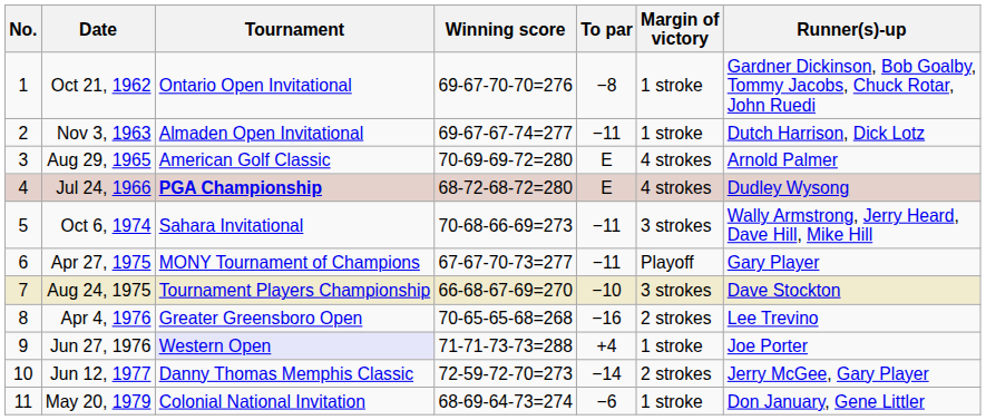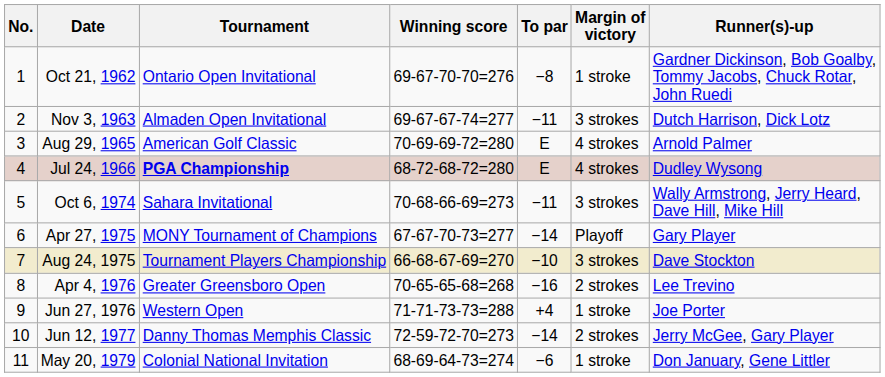 <table class="wikitable" style="font-size:95%;">
 <tr>
 <th>No.</th>
 <th>Date</th>
 <th>Tournament</th>
 <th>Winning score</th>
 <th>To par</th>
 <th>Margin of<br>victory</th>
 <th>Runner(s)-up</th>
 </tr>
 <tr>
 <td align=center>1</td>
 <td align=right>Oct 21, <a href='#'>1962</a></td>
 <td><a href='#'>Ontario Open Invitational</a></td>
 <td align=right>69-67-70-70=276</td>
 <td align=center>−8</td>
 <td>1 stroke</td>
 <td> <a href='#'>Gardner Dickinson</a>,  <a href='#'>Bob Goalby</a>,<br> <a href='#'>Tommy Jacobs</a>,  <a href='#'>Chuck Rotar</a>,<br> <a href='#'>John Ruedi</a></td>
 </tr>
 <tr>
 <td align=center>2</td>
 <td align=right>Nov 3, <a href='#'>1963</a></td>
 <td><a href='#'>Almaden Open Invitational</a></td>
 <td align=right>69-67-67-74=277</td>
 <td align=center>−11</td>
-<td>1 stroke</td>
+<td>3 strokes</td>
 <td> <a href='#'>Dutch Harrison</a>,  <a href='#'>Dick Lotz</a></td>
 </tr>
 <tr>
 <td align=center>3</td>
 <td align=right>Aug 29, <a href='#'>1965</a></td>
 <td><a href='#'>American Golf Classic</a></td>
 <td align=right>70-69-69-72=280</td>
 <td align=center>E</td>
 <td>4 strokes</td>
 <td> <a href='#'>Arnold Palmer</a></td>
 </tr>
 <tr style="background:#e5d1cb;">
 <td align=center>4</td>
 <td align=right>Jul 24, <a href='#'>1966</a></td>
 <td><strong><a href='#'>PGA Championship</a></strong></td>
 <td align=right>68-72-68-72=280</td>
 <td align=center>E</td>
 <td>4 strokes</td>
 <td> <a href='#'>Dudley Wysong</a></td>
 </tr>
 <tr>
 <td align=center>5</td>
 <td align=right>Oct 6, <a href='#'>1974</a></td>
 <td><a href='#'>Sahara Invitational</a></td>
 <td align=right>70-68-66-69=273</td>
 <td align=center>−11</td>
 <td>3 strokes</td>
 <td> <a href='#'>Wally Armstrong</a>,  <a href='#'>Jerry Heard</a>,<br> <a href='#'>Dave Hill</a>,  <a href='#'>Mike Hill</a></td>
 </tr>
 <tr>
 <td align=center>6</td>
 <td align=right>Apr 27, <a href='#'>1975</a></td>
 <td><a href='#'>MONY Tournament of Champions</a></td>
 <td align=right>67-67-70-73=277</td>
-<td align=center>−11</td>
+<td align=center>−14</td>
 <td>Playoff</td>
 <td> <a href='#'>Gary Player</a></td>
 </tr>
 <tr style="background:#f2ecce;">
 <td align=center>7</td>
 <td align=right>Aug 24, 1975</td>
 <td><a href='#'>Tournament Players Championship</a></td>
 <td align=right>66-68-67-69=270</td>
 <td align=center>−10</td>
 <td>3 strokes</td>
 <td> <a href='#'>Dave Stockton</a></td>
 </tr>
 <tr>
 <td align=center>8</td>
 <td align=right>Apr 4, <a href='#'>1976</a></td>
 <td><a href='#'>Greater Greensboro Open</a></td>
 <td align=right>70-65-65-68=268</td>
 <td align=center>−16</td>
 <td>2 strokes</td>
 <td> <a href='#'>Lee Trevino</a></td>
 </tr>
 <tr>
 <td align=center>9</td>
 <td align=right>Jun 27, 1976</td>
-<td style="background: lavender;"><a href='#'>Western Open</a></td>
+<td><a href='#'>Western Open</a></td>
 <td align=right>71-71-73-73=288</td>
 <td align=center>+4</td>
 <td>1 stroke</td>
 <td> <a href='#'>Joe Porter</a></td>
 </tr>
 <tr>
 <td align=center>10</td>
 <td align=right>Jun 12, <a href='#'>1977</a></td>
 <td><a href='#'>Danny Thomas Memphis Classic</a></td>
 <td align=right>72-59-72-70=273</td>
 <td align=center>−14</td>
 <td>2 strokes</td>
 <td> <a href='#'>Jerry McGee</a>,  <a href='#'>Gary Player</a></td>
 </tr>
 <tr>
 <td align=center>11</td>
 <td align=right>May 20, <a href='#'>1979</a></td>
 <td><a href='#'>Colonial National Invitation</a></td>
 <td align=right>68-69-64-73=274</td>
 <td align=center>−6</td>
 <td>1 stroke</td>
 <td> <a href='#'>Don January</a>,  <a href='#'>Gene Littler</a></td>
 </tr>
 </table>
